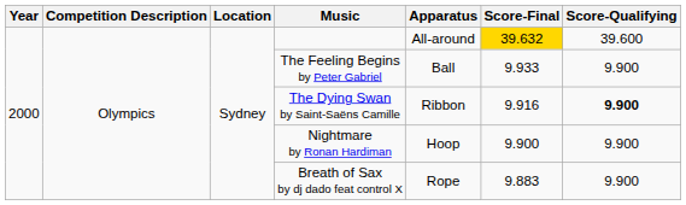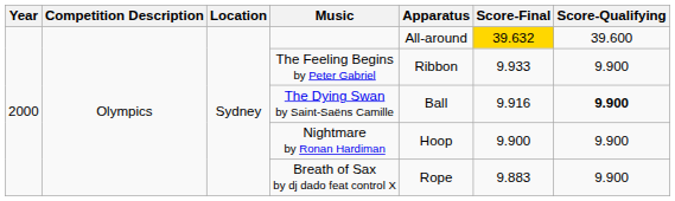 <table class="wikitable" style="text-align:center">
 <tr>
 <th>Year</th>
 <th>Competition Description</th>
 <th>Location</th>
 <th>Music</th>
 <th>Apparatus</th>
 <th>Score-Final</th>
 <th>Score-Qualifying</th>
 </tr>
 <tr>
 <td rowspan="5">2000</td>
 <td rowspan="5">Olympics</td>
 <td rowspan="5">Sydney</td>
 <td></td>
 <td>All-around</td>
 <td bgcolor="gold">39.632</td>
 <td>39.600</td>
 </tr>
 <tr>
 <td>The Feeling Begins <br><small>by <a href='#'>Peter Gabriel</a></small></td>
-<td>Ball</td>
+<td>Ribbon</td>
 <td>9.933</td>
 <td>9.900</td>
 </tr>
 <tr>
 <td><a href='#'>The Dying Swan</a> <br><small>by Saint-Saëns Camille<br></small></td>
-<td>Ribbon</td>
+<td>Ball</td>
 <td>9.916</td>
 <td><strong>9.900</strong></td>
 </tr>
 <tr>
 <td>Nightmare <br><small>by <a href='#'>Ronan Hardiman</a></small></td>
 <td>Hoop</td>
 <td>9.900</td>
 <td>9.900</td>
 </tr>
 <tr>
 <td>Breath of Sax <br><small>by dj dado feat control X</small></td>
 <td>Rope</td>
 <td>9.883</td>
 <td>9.900</td>
 </tr>
 </table>
